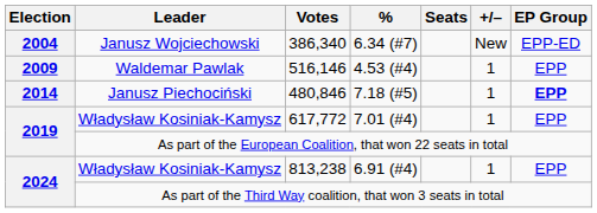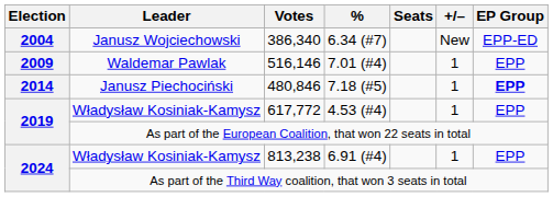 <table class=wikitable style="text-align:center;">
 <tr>
 <th>Election</th>
 <th>Leader</th>
 <th>Votes</th>
 <th>%</th>
 <th>Seats</th>
 <th>+/–</th>
 <th>EP Group</th>
 </tr>
 <tr>
 <th><a href='#'>2004</a></th>
 <td><a href='#'>Janusz Wojciechowski</a></td>
 <td>386,340</td>
 <td>6.34 (#7)</td>
 <td></td>
 <td>New</td>
 <td><a href='#'>EPP-ED</a></td>
 </tr>
 <tr>
 <th><a href='#'>2009</a></th>
 <td><a href='#'>Waldemar Pawlak</a></td>
 <td>516,146</td>
-<td>4.53 (#4)</td>
+<td>7.01 (#4)</td>
 <td></td>
 <td> 1</td>
 <td><a href='#'>EPP</a></td>
 </tr>
 <tr>
 <th><a href='#'>2014</a></th>
 <td><a href='#'>Janusz Piechociński</a></td>
 <td>480,846</td>
 <td>7.18 (#5)</td>
 <td></td>
 <td> 1</td>
 <td><strong><a href='#'>EPP</a></strong></td>
 </tr>
 <tr>
 <th rowspan="2"><a href='#'>2019</a></th>
 <td><a href='#'>Władysław Kosiniak-Kamysz</a></td>
 <td>617,772</td>
-<td>7.01 (#4)</td>
+<td>4.53 (#4)</td>
 <td></td>
 <td> 1</td>
 <td><a href='#'>EPP</a></td>
 </tr>
 <tr>
 <td colspan="6"><small>As part of the <a href='#'>European Coalition</a>, that won 22 seats in total</small></td>
 </tr>
 <tr>
 <th rowspan="2"><a href='#'>2024</a></th>
 <td><a href='#'>Władysław Kosiniak-Kamysz</a></td>
 <td>813,238</td>
 <td>6.91 (#4)</td>
 <td></td>
 <td> 1</td>
 <td><a href='#'>EPP</a></td>
 </tr>
 <tr>
 <td colspan="6"><small>As part of the <a href='#'>Third Way</a> coalition, that won 3 seats in total</small></td>
 </tr>
 </table>
